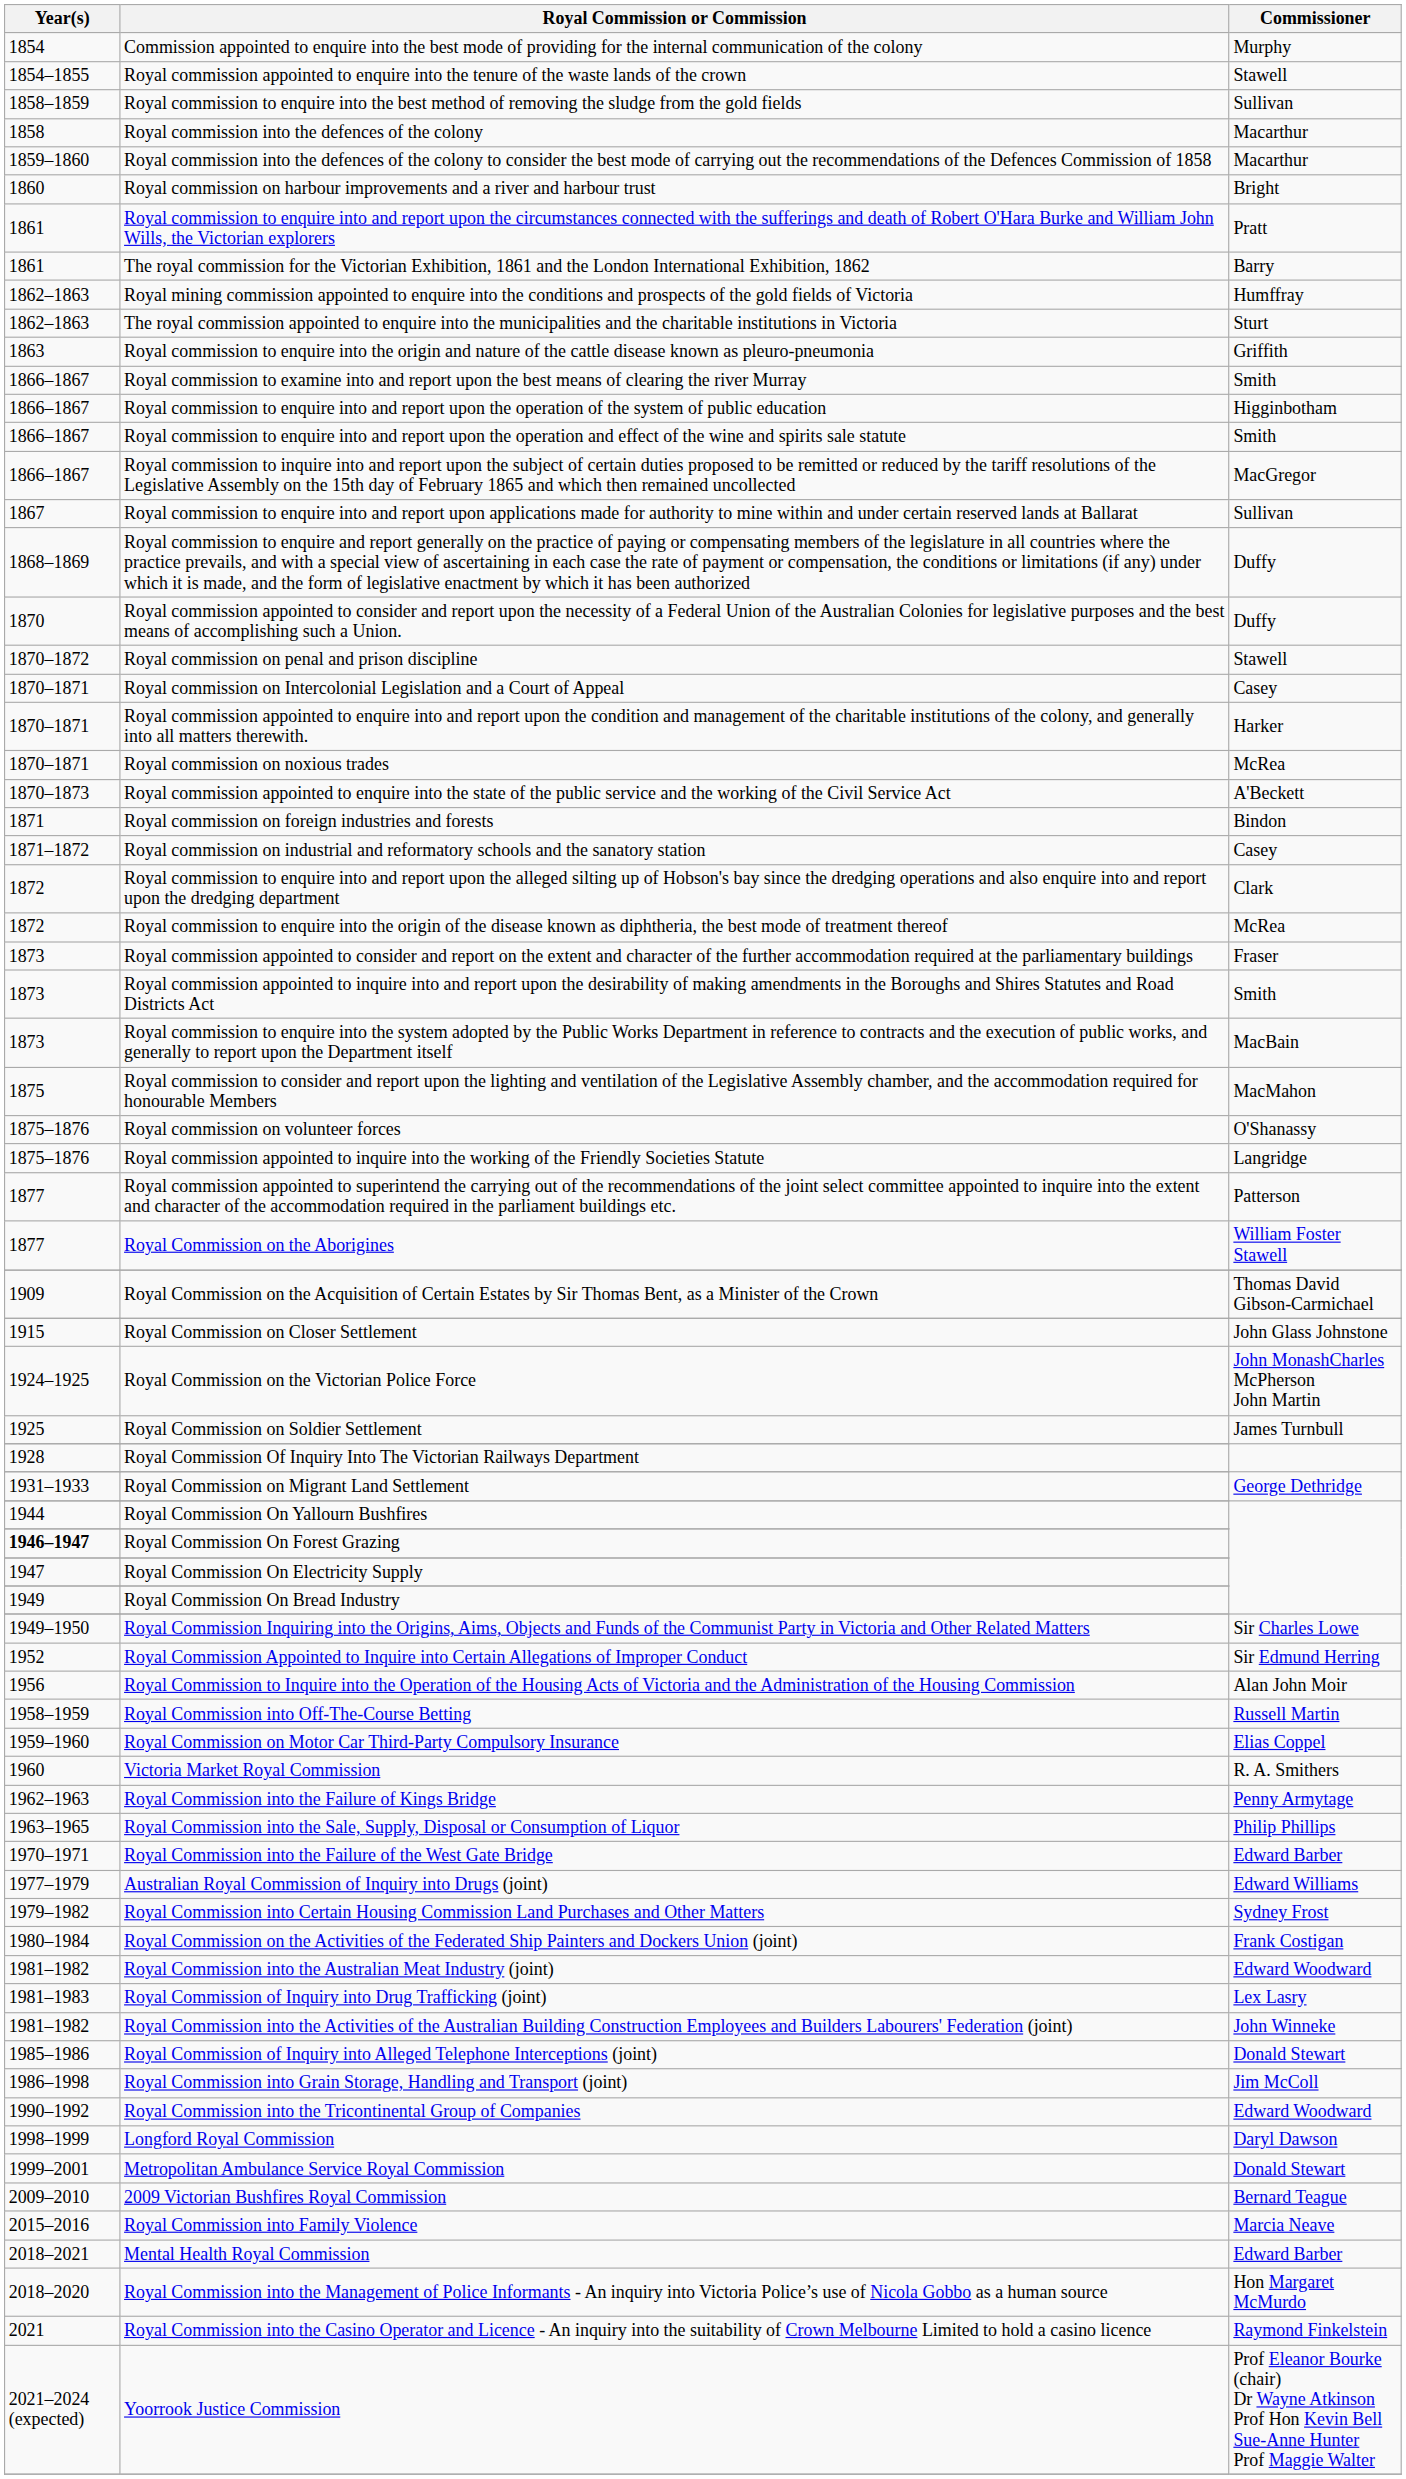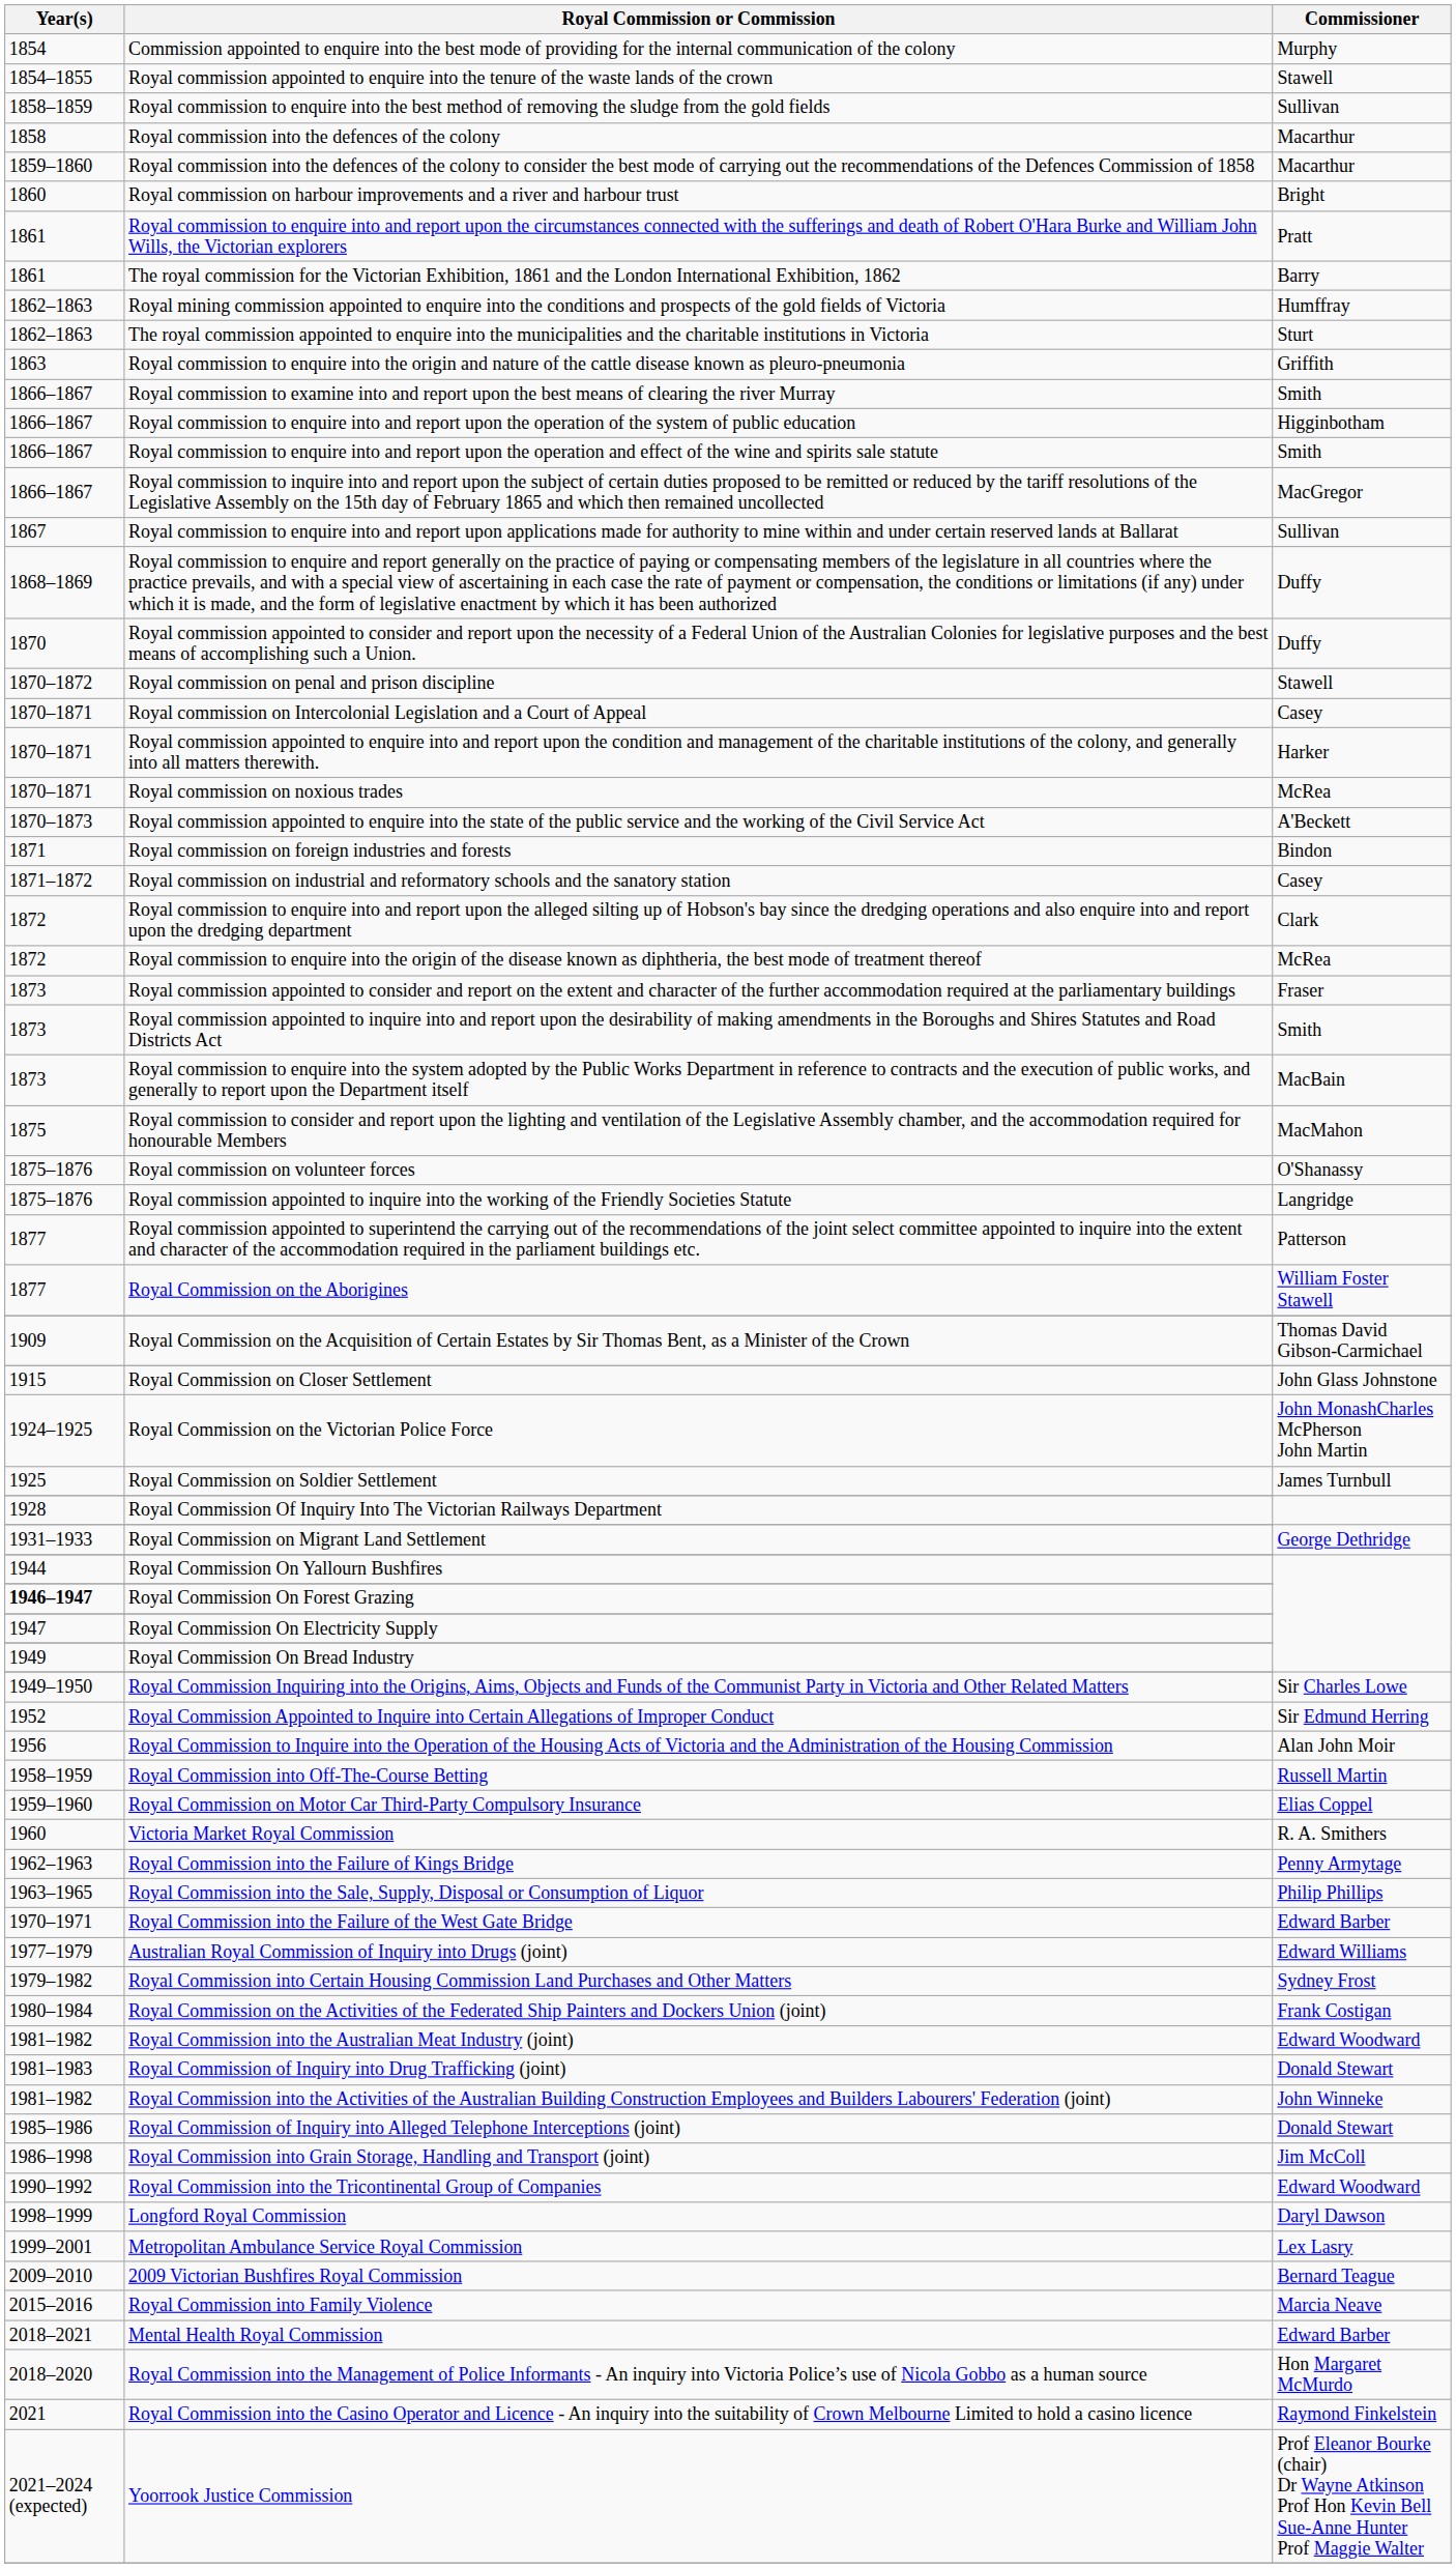 <table class="wikitable">
 <tr>
 <th>Year(s)</th>
 <th>Royal Commission or Commission</th>
 <th>Commissioner</th>
 </tr>
 <tr>
 <td>1854</td>
 <td>Commission appointed to enquire into the best mode of providing for the internal communication of the colony</td>
 <td>Murphy</td>
 </tr>
 <tr>
 <td>1854–1855</td>
 <td>Royal commission appointed to enquire into the tenure of the waste lands of the crown</td>
 <td>Stawell</td>
 </tr>
 <tr>
 <td>1858–1859</td>
 <td>Royal commission to enquire into the best method of removing the sludge from the gold fields</td>
 <td>Sullivan</td>
 </tr>
 <tr>
 <td>1858</td>
 <td>Royal commission into the defences of the colony</td>
 <td>Macarthur</td>
 </tr>
 <tr>
 <td>1859–1860</td>
 <td>Royal commission into the defences of the colony to consider the best mode of carrying out the recommendations of the Defences Commission of 1858</td>
 <td>Macarthur</td>
 </tr>
 <tr>
 <td>1860</td>
 <td>Royal commission on harbour improvements and a river and harbour trust</td>
 <td>Bright</td>
 </tr>
 <tr>
 <td>1861</td>
 <td><a href='#'>Royal commission to enquire into and report upon the circumstances connected with the sufferings and death of Robert O'Hara Burke and William John Wills, the Victorian explorers</a></td>
 <td>Pratt</td>
 </tr>
 <tr>
 <td>1861</td>
 <td>The royal commission for the Victorian Exhibition, 1861 and the London International Exhibition, 1862</td>
 <td>Barry</td>
 </tr>
 <tr>
 <td>1862–1863</td>
 <td>Royal mining commission appointed to enquire into the conditions and prospects of the gold fields of Victoria</td>
 <td>Humffray</td>
 </tr>
 <tr>
 <td>1862–1863</td>
 <td>The royal commission appointed to enquire into the municipalities and the charitable institutions in Victoria</td>
 <td>Sturt</td>
 </tr>
 <tr>
 <td>1863</td>
 <td>Royal commission to enquire into the origin and nature of the cattle disease known as pleuro-pneumonia</td>
 <td>Griffith</td>
 </tr>
 <tr>
 <td>1866–1867</td>
 <td>Royal commission to examine into and report upon the best means of clearing the river Murray</td>
 <td>Smith</td>
 </tr>
 <tr>
 <td>1866–1867</td>
 <td>Royal commission to enquire into and report upon the operation of the system of public education</td>
 <td>Higginbotham</td>
 </tr>
 <tr>
 <td>1866–1867</td>
 <td>Royal commission to enquire into and report upon the operation and effect of the wine and spirits sale statute</td>
 <td>Smith</td>
 </tr>
 <tr>
 <td>1866–1867</td>
 <td>Royal commission to inquire into and report upon the subject of certain duties proposed to be remitted or reduced by the tariff resolutions of the Legislative Assembly on the 15th day of February 1865 and which then remained uncollected</td>
 <td>MacGregor</td>
 </tr>
 <tr>
 <td>1867</td>
 <td>Royal commission to enquire into and report upon applications made for authority to mine within and under certain reserved lands at Ballarat</td>
 <td>Sullivan</td>
 </tr>
 <tr>
 <td>1868–1869</td>
 <td>Royal commission to enquire and report generally on the practice of paying or compensating members of the legislature in all countries where the practice prevails, and with a special view of ascertaining in each case the rate of payment or compensation, the conditions or limitations (if any) under which it is made, and the form of legislative enactment by which it has been authorized</td>
 <td>Duffy</td>
 </tr>
 <tr>
 <td>1870</td>
 <td>Royal commission appointed to consider and report upon the necessity of a Federal Union of the Australian Colonies for legislative purposes and the best means of accomplishing such a Union.</td>
 <td>Duffy</td>
 </tr>
 <tr>
 <td>1870–1872</td>
 <td>Royal commission on penal and prison discipline</td>
 <td>Stawell</td>
 </tr>
 <tr>
 <td>1870–1871</td>
 <td>Royal commission on Intercolonial Legislation and a Court of Appeal</td>
 <td>Casey</td>
 </tr>
 <tr>
 <td>1870–1871</td>
 <td>Royal commission appointed to enquire into and report upon the condition and management of the charitable institutions of the colony, and generally into all matters therewith.</td>
 <td>Harker</td>
 </tr>
 <tr>
 <td>1870–1871</td>
 <td>Royal commission on noxious trades</td>
 <td>McRea</td>
 </tr>
 <tr>
 <td>1870–1873</td>
 <td>Royal commission appointed to enquire into the state of the public service and the working of the Civil Service Act</td>
 <td>A'Beckett</td>
 </tr>
 <tr>
 <td>1871</td>
 <td>Royal commission on foreign industries and forests</td>
 <td>Bindon</td>
 </tr>
 <tr>
 <td>1871–1872</td>
 <td>Royal commission on industrial and reformatory schools and the sanatory station</td>
 <td>Casey</td>
 </tr>
 <tr>
 <td>1872</td>
 <td>Royal commission to enquire into and report upon the alleged silting up of Hobson's bay since the dredging operations and also enquire into and report upon the dredging department</td>
 <td>Clark</td>
 </tr>
 <tr>
 <td>1872</td>
 <td>Royal commission to enquire into the origin of the disease known as diphtheria, the best mode of treatment thereof</td>
 <td>McRea</td>
 </tr>
 <tr>
 <td>1873</td>
 <td>Royal commission appointed to consider and report on the extent and character of the further accommodation required at the parliamentary buildings</td>
 <td>Fraser</td>
 </tr>
 <tr>
 <td>1873</td>
 <td>Royal commission appointed to inquire into and report upon the desirability of making amendments in the Boroughs and Shires Statutes and Road Districts Act</td>
 <td>Smith</td>
 </tr>
 <tr>
 <td>1873</td>
 <td>Royal commission to enquire into the system adopted by the Public Works Department in reference to contracts and the execution of public works, and generally to report upon the Department itself</td>
 <td>MacBain</td>
 </tr>
 <tr>
 <td>1875</td>
 <td>Royal commission to consider and report upon the lighting and ventilation of the Legislative Assembly chamber, and the accommodation required for honourable Members</td>
 <td>MacMahon</td>
 </tr>
 <tr>
 <td>1875–1876</td>
 <td>Royal commission on volunteer forces</td>
 <td>O'Shanassy</td>
 </tr>
 <tr>
 <td>1875–1876</td>
 <td>Royal commission appointed to inquire into the working of the Friendly Societies Statute</td>
 <td>Langridge</td>
 </tr>
 <tr>
 <td>1877</td>
 <td>Royal commission appointed to superintend the carrying out of the recommendations of the joint select committee appointed to inquire into the extent and character of the accommodation required in the parliament buildings etc.</td>
 <td>Patterson</td>
 </tr>
 <tr>
 <td>1877</td>
 <td><a href='#'>Royal Commission on the Aborigines</a></td>
 <td><a href='#'>William Foster Stawell</a></td>
 </tr>
 <tr>
 </tr>
 <tr>
 <td>1909</td>
 <td>Royal Commission on the Acquisition of Certain Estates by Sir Thomas Bent, as a Minister of the Crown</td>
 <td>Thomas David Gibson-Carmichael</td>
 </tr>
 <tr>
 </tr>
 <tr>
 <td>1915</td>
 <td>Royal Commission on Closer Settlement</td>
 <td>John Glass Johnstone</td>
 </tr>
 <tr>
 <td>1924–1925</td>
 <td>Royal Commission on the Victorian Police Force</td>
 <td><a href='#'>John MonashCharles</a> McPherson<br>John Martin</td>
 </tr>
 <tr>
 <td>1925</td>
 <td>Royal Commission on Soldier Settlement</td>
 <td>James Turnbull</td>
 </tr>
 <tr>
 </tr>
 <tr>
 <td>1928</td>
 <td>Royal Commission Of Inquiry Into The Victorian Railways Department</td>
 </tr>
 <tr>
 </tr>
 <tr>
 </tr>
 <tr>
 <td>1931–1933</td>
 <td>Royal Commission on Migrant Land Settlement</td>
 <td><a href='#'>George Dethridge</a></td>
 </tr>
 <tr>
 </tr>
 <tr>
 <td>1944</td>
 <td>Royal Commission On Yallourn Bushfires</td>
 </tr>
 <tr>
 </tr>
 <tr>
 </tr>
 <tr>
 <td><strong>1946–1947</strong></td>
 <td>Royal Commission On Forest Grazing</td>
 </tr>
 <tr>
 </tr>
 <tr>
 </tr>
 <tr>
 <td>1947</td>
 <td>Royal Commission On Electricity Supply</td>
 </tr>
 <tr>
 </tr>
 <tr>
 </tr>
 <tr>
 <td>1949</td>
 <td>Royal Commission On Bread Industry</td>
 </tr>
 <tr>
 </tr>
 <tr>
 </tr>
 <tr>
 <td>1949–1950</td>
 <td><a href='#'>Royal Commission Inquiring into the Origins, Aims, Objects and Funds of the Communist Party in Victoria and Other Related Matters</a></td>
 <td>Sir <a href='#'>Charles Lowe</a></td>
 </tr>
 <tr>
 <td>1952</td>
 <td><a href='#'>Royal Commission Appointed to Inquire into Certain Allegations of Improper Conduct</a></td>
 <td>Sir <a href='#'>Edmund Herring</a></td>
 </tr>
 <tr>
 <td>1956</td>
 <td><a href='#'>Royal Commission to Inquire into the Operation of the Housing Acts of Victoria and the Administration of the Housing Commission</a></td>
 <td>Alan John Moir</td>
 </tr>
 <tr>
 <td>1958–1959</td>
 <td><a href='#'>Royal Commission into Off-The-Course Betting</a></td>
 <td><a href='#'>Russell Martin</a></td>
 </tr>
 <tr>
 <td>1959–1960</td>
 <td><a href='#'>Royal Commission on Motor Car Third-Party Compulsory Insurance</a></td>
 <td><a href='#'>Elias Coppel</a></td>
 </tr>
 <tr>
 <td>1960</td>
 <td><a href='#'>Victoria Market Royal Commission</a></td>
 <td>R. A. Smithers</td>
 </tr>
 <tr>
 <td>1962–1963</td>
 <td><a href='#'>Royal Commission into the Failure of Kings Bridge</a></td>
 <td><a href='#'>Penny Armytage</a> </td>
 </tr>
 <tr>
 <td>1963–1965</td>
 <td><a href='#'>Royal Commission into the Sale, Supply, Disposal or Consumption of Liquor</a></td>
 <td><a href='#'>Philip Phillips</a></td>
 </tr>
 <tr>
 <td>1970–1971</td>
 <td><a href='#'>Royal Commission into the Failure of the West Gate Bridge</a></td>
 <td><a href='#'>Edward Barber</a></td>
 </tr>
 <tr>
 <td>1977–1979</td>
 <td><a href='#'>Australian Royal Commission of Inquiry into Drugs</a> (joint)</td>
 <td><a href='#'>Edward Williams</a> </td>
 </tr>
 <tr>
 <td>1979–1982</td>
 <td><a href='#'>Royal Commission into Certain Housing Commission Land Purchases and Other Matters</a></td>
 <td><a href='#'>Sydney Frost</a></td>
 </tr>
 <tr>
 <td>1980–1984</td>
 <td><a href='#'>Royal Commission on the Activities of the Federated Ship Painters and Dockers Union</a> (joint)</td>
 <td><a href='#'>Frank Costigan</a> </td>
 </tr>
 <tr>
 <td>1981–1982</td>
 <td><a href='#'>Royal Commission into the Australian Meat Industry</a> (joint)</td>
 <td><a href='#'>Edward Woodward</a> </td>
 </tr>
 <tr>
 <td>1981–1983</td>
 <td><a href='#'>Royal Commission of Inquiry into Drug Trafficking</a> (joint)</td>
-<td><a href='#'>Lex Lasry</a></td>
+<td><a href='#'>Donald Stewart</a></td>
 </tr>
 <tr>
 <td>1981–1982</td>
 <td><a href='#'>Royal Commission into the Activities of the Australian Building Construction Employees and Builders Labourers' Federation</a> (joint)</td>
 <td><a href='#'>John Winneke</a> </td>
 </tr>
 <tr>
 <td>1985–1986</td>
 <td><a href='#'>Royal Commission of Inquiry into Alleged Telephone Interceptions</a> (joint)</td>
 <td><a href='#'>Donald Stewart</a></td>
 </tr>
 <tr>
 <td>1986–1998</td>
 <td><a href='#'>Royal Commission into Grain Storage, Handling and Transport</a> (joint)</td>
 <td><a href='#'>Jim McColl</a></td>
 </tr>
 <tr>
 <td>1990–1992</td>
 <td><a href='#'>Royal Commission into the Tricontinental Group of Companies</a></td>
 <td><a href='#'>Edward Woodward</a> </td>
 </tr>
 <tr>
 <td>1998–1999</td>
 <td><a href='#'>Longford Royal Commission</a></td>
 <td><a href='#'>Daryl Dawson</a></td>
 </tr>
 <tr>
 <td>1999–2001</td>
 <td><a href='#'>Metropolitan Ambulance Service Royal Commission</a></td>
-<td><a href='#'>Donald Stewart</a></td>
+<td><a href='#'>Lex Lasry</a></td>
 </tr>
 <tr>
 <td>2009–2010</td>
 <td><a href='#'>2009 Victorian Bushfires Royal Commission</a></td>
 <td><a href='#'>Bernard Teague</a></td>
 </tr>
 <tr>
 <td>2015–2016</td>
 <td><a href='#'>Royal Commission into Family Violence</a></td>
 <td><a href='#'>Marcia Neave</a> </td>
 </tr>
 <tr>
 <td>2018–2021</td>
 <td><a href='#'>Mental Health Royal Commission</a></td>
 <td><a href='#'>Edward Barber</a></td>
 </tr>
 <tr>
 <td>2018–2020</td>
 <td><a href='#'>Royal Commission into the Management of Police Informants</a> - An inquiry into Victoria Police’s use of <a href='#'>Nicola Gobbo</a> as a human source</td>
 <td>Hon <a href='#'>Margaret McMurdo</a> </td>
 </tr>
 <tr>
 <td>2021</td>
 <td><a href='#'>Royal Commission into the Casino Operator and Licence</a> - An inquiry into the suitability of <a href='#'>Crown Melbourne</a> Limited to hold a casino licence</td>
 <td><a href='#'>Raymond Finkelstein</a> </td>
 </tr>
 <tr>
 <td>2021–2024 (expected)</td>
 <td><a href='#'>Yoorrook Justice Commission</a></td>
 <td>Prof <a href='#'>Eleanor Bourke</a> (chair)<br>Dr <a href='#'>Wayne Atkinson</a><br>Prof Hon <a href='#'>Kevin Bell</a> <br><a href='#'>Sue-Anne Hunter</a><br>Prof <a href='#'>Maggie Walter</a></td>
 </tr>
 <tr>
 </tr>
 </table>
